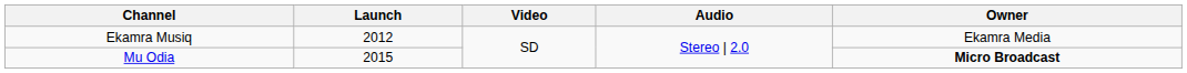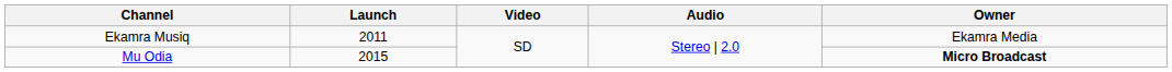 <table class="wikitable sortable" style="border-collapse:collapse; font-size: 90%; text-align:center" width="100%">
 <tr>
 <th>Channel</th>
 <th>Launch</th>
 <th>Video</th>
 <th>Audio</th>
 <th>Owner</th>
 </tr>
 <tr>
 <td>Ekamra Musiq</td>
-<td>2012</td>
+<td>2011</td>
 <td rowspan="2">SD</td>
 <td rowspan="2"><a href='#'>Stereo</a> | <a href='#'>2.0</a></td>
 <td>Ekamra Media</td>
 </tr>
 <tr>
 <td><a href='#'>Mu Odia</a></td>
 <td>2015</td>
 <td><strong>Micro Broadcast</strong></td>
 </tr>
 </table>
